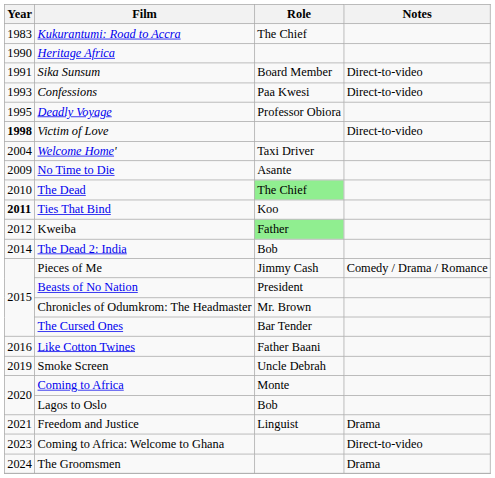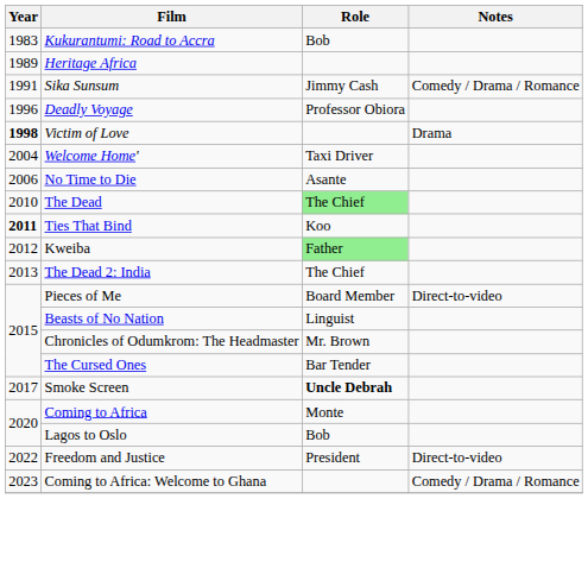 <table class="wikitable">
 <tr>
 <th>Year</th>
 <th>Film</th>
 <th>Role</th>
 <th>Notes</th>
 </tr>
 <tr>
 <td>1983</td>
 <td><em><a href='#'>Kukurantumi: Road to Accra</a></em></td>
-<td>The Chief</td>
+<td>Bob</td>
 <td></td>
 </tr>
 <tr>
-<td>1990</td>
+<td>1989</td>
 <td><em><a href='#'>Heritage Africa</a></em></td>
 <td></td>
 <td></td>
 </tr>
 <tr>
 <td>1991</td>
 <td><em>Sika Sunsum</em></td>
-<td>Board Member</td>
-<td>Direct-to-video</td>
+<td>Jimmy Cash</td>
+<td>Comedy / Drama / Romance</td>
 </tr>
 <tr>
-<td>1993</td>
-<td><em>Confessions</em></td>
-<td>Paa Kwesi</td>
-<td>Direct-to-video</td>
-</tr>
-<tr>
-<td>1995</td>
+<td>1996</td>
 <td><em><a href='#'>Deadly Voyage</a></em></td>
 <td>Professor Obiora</td>
 <td></td>
 </tr>
 <tr>
 <td><strong>1998</strong></td>
 <td><em>Victim of Love</em></td>
 <td></td>
-<td>Direct-to-video</td>
+<td>Drama</td>
 </tr>
 <tr>
 <td>2004</td>
 <td><em><a href='#'>Welcome Home</a>'</td>
 <td>Taxi Driver</td>
 <td></td>
 </tr>
 <tr>
-<td>2009</td>
+<td>2006</td>
 <td></em><a href='#'>No Time to Die</a><em></td>
 <td>Asante</td>
 <td></td>
 </tr>
 <tr>
 <td>2010</td>
 <td></em><a href='#'>The Dead</a><em></td>
 <td style="background: lightgreen;">The Chief</td>
 <td></td>
 </tr>
 <tr>
 <td><strong>2011</strong></td>
 <td></em><a href='#'>Ties That Bind</a><em></td>
 <td>Koo</td>
 <td></td>
 </tr>
 <tr>
 <td>2012</td>
 <td></em>Kweiba<em></td>
 <td style="background: lightgreen;">Father</td>
 <td></td>
 </tr>
 <tr>
-<td>2014</td>
+<td>2013</td>
 <td></em><a href='#'>The Dead 2: India</a><em></td>
-<td>Bob</td>
+<td>The Chief</td>
 <td></td>
 </tr>
 <tr>
 <td rowspan="4">2015</td>
 <td></em>Pieces of Me<em></td>
-<td>Jimmy Cash</td>
-<td>Comedy / Drama / Romance</td>
+<td>Board Member</td>
+<td>Direct-to-video</td>
 </tr>
 <tr>
 <td></em><a href='#'>Beasts of No Nation</a><em></td>
-<td>President</td>
+<td>Linguist</td>
 <td></td>
 </tr>
 <tr>
 <td></em>Chronicles of Odumkrom: The Headmaster<em></td>
 <td>Mr. Brown</td>
 <td></td>
 </tr>
 <tr>
 <td></em><a href='#'>The Cursed Ones</a><em></td>
 <td>Bar Tender</td>
 <td></td>
 </tr>
 <tr>
-<td>2016</td>
-<td></em><a href='#'>Like Cotton Twines</a><em></td>
-<td>Father Baani</td>
-<td></td>
-</tr>
-<tr>
-<td>2019</td>
+<td>2017</td>
 <td></em>Smoke Screen<em></td>
-<td>Uncle Debrah</td>
+<td><strong>Uncle Debrah</strong></td>
 <td></td>
 </tr>
 <tr>
 <td rowspan="2">2020</td>
 <td></em><a href='#'>Coming to Africa</a><em></td>
 <td>Monte</td>
 <td></td>
 </tr>
 <tr>
 <td></em>Lagos to Oslo<em></td>
 <td>Bob</td>
 <td></td>
 </tr>
 <tr>
-<td>2021</td>
+<td>2022</td>
 <td></em>Freedom and Justice<em></td>
-<td>Linguist</td>
-<td>Drama</td>
+<td>President</td>
+<td>Direct-to-video</td>
 </tr>
 <tr>
 <td>2023</td>
 <td></em>Coming to Africa: Welcome to Ghana<em></td>
 <td></td>
-<td>Direct-to-video</td>
-</tr>
-<tr>
-<td>2024</td>
-<td></em>The Groomsmen<em></td>
-<td></td>
-<td>Drama</td>
+<td>Comedy / Drama / Romance</td>
 </tr>
 <tr>
 </tr>
 </table>
